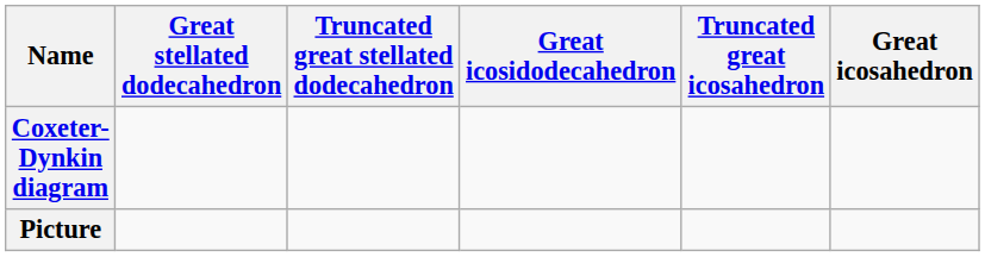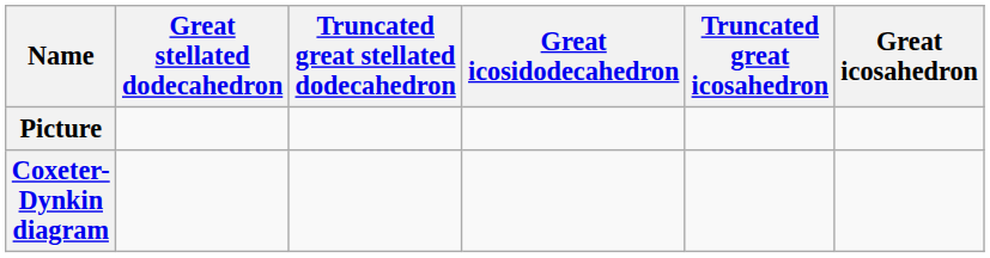 <table class="wikitable" width=500>
 <tr>
 <th>Name</th>
 <th><a href='#'>Great<br>stellated<br>dodecahedron</a></th>
 <th><a href='#'>Truncated great stellated dodecahedron</a></th>
 <th><a href='#'>Great<br>icosidodecahedron</a></th>
 <th><a href='#'>Truncated<br>great<br>icosahedron</a></th>
 <th>Great<br>icosahedron</th>
 </tr>
+<tr>
+<th>Picture</th>
+<td></td>
+<td></td>
+<td></td>
+<td></td>
+<td></td>
+</tr>
 <tr align=center>
 <th><a href='#'>Coxeter-Dynkin<br>diagram</a></th>
 <td></td>
 <td></td>
 <td></td>
 <td></td>
 <td></td>
 </tr>
-<tr>
-<th>Picture</th>
-<td></td>
-<td></td>
-<td></td>
-<td></td>
-<td></td>
-</tr>
 </table>
